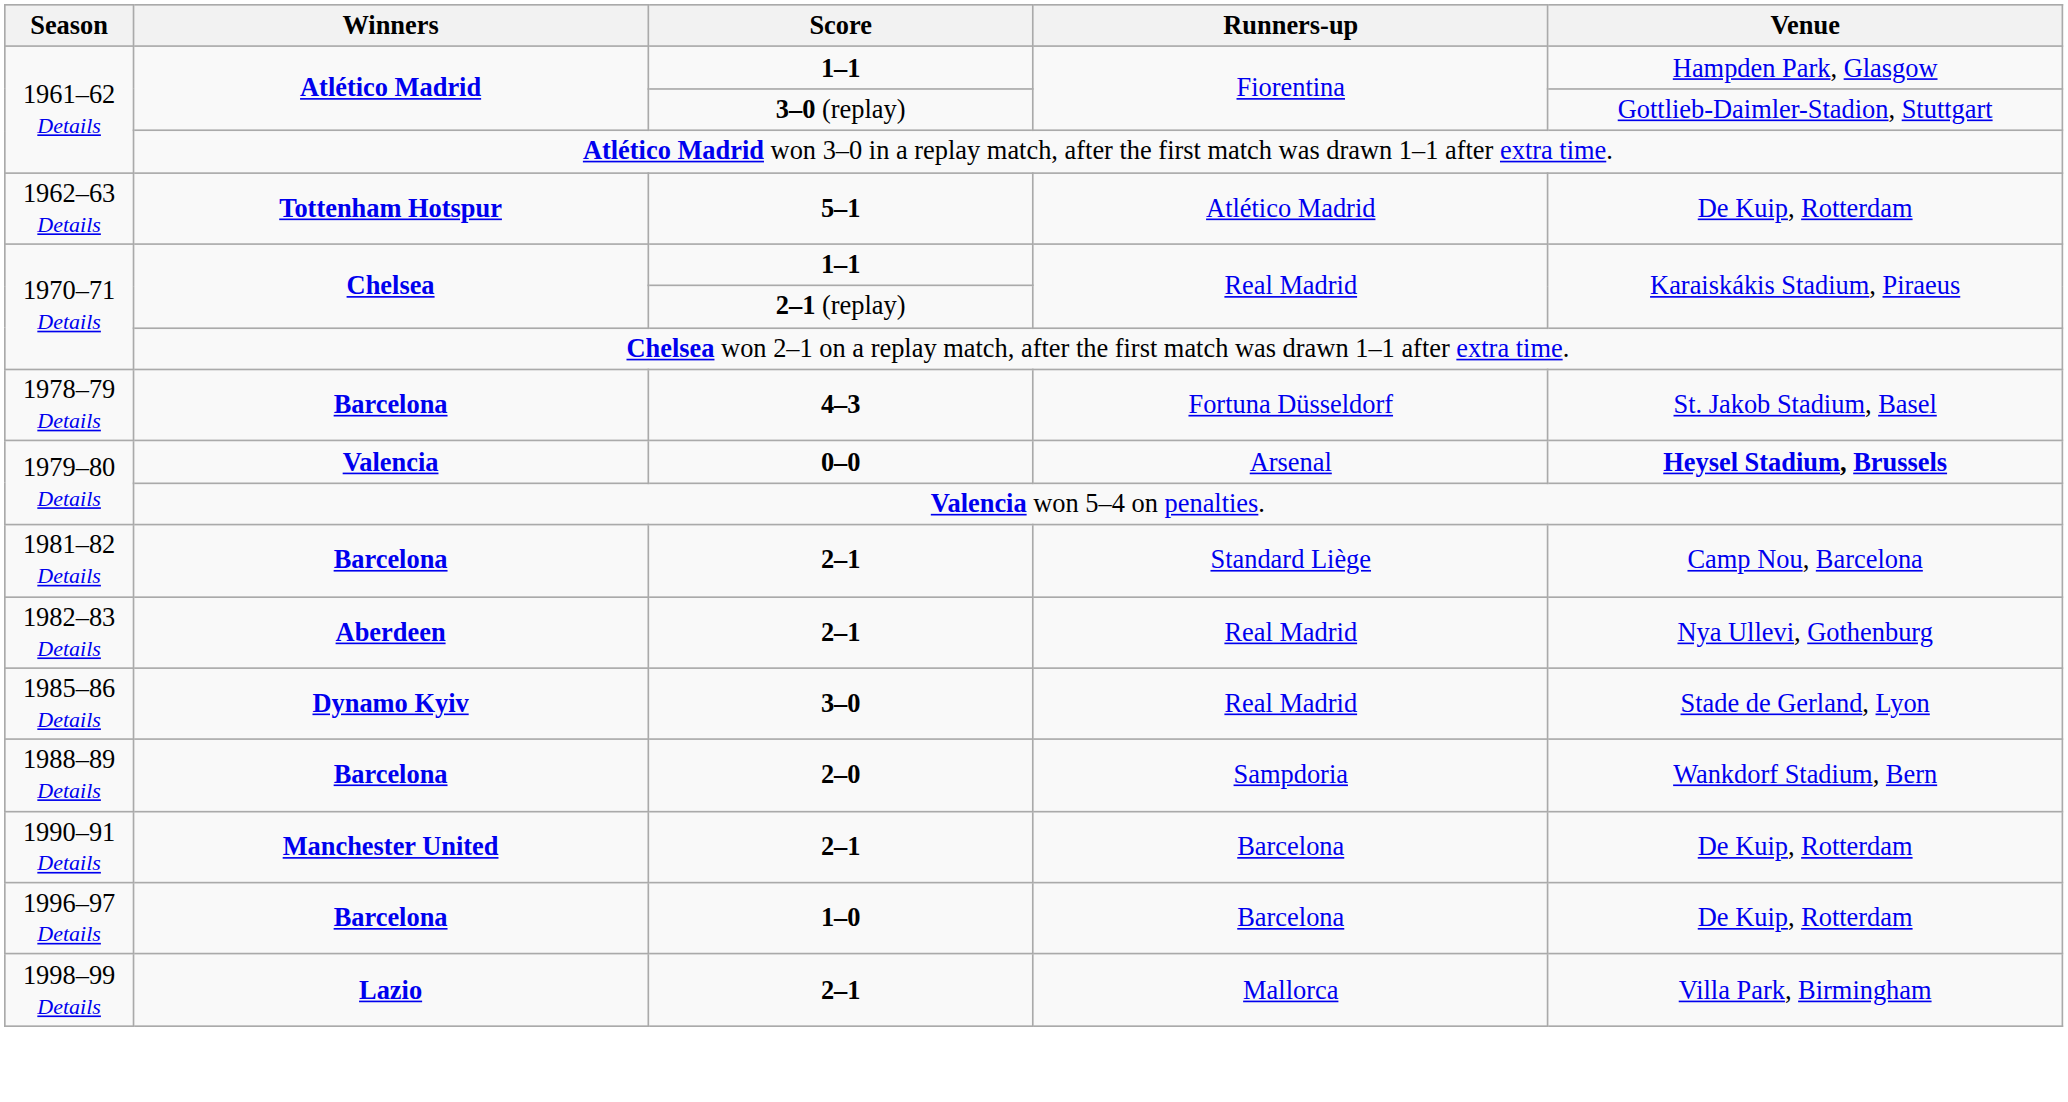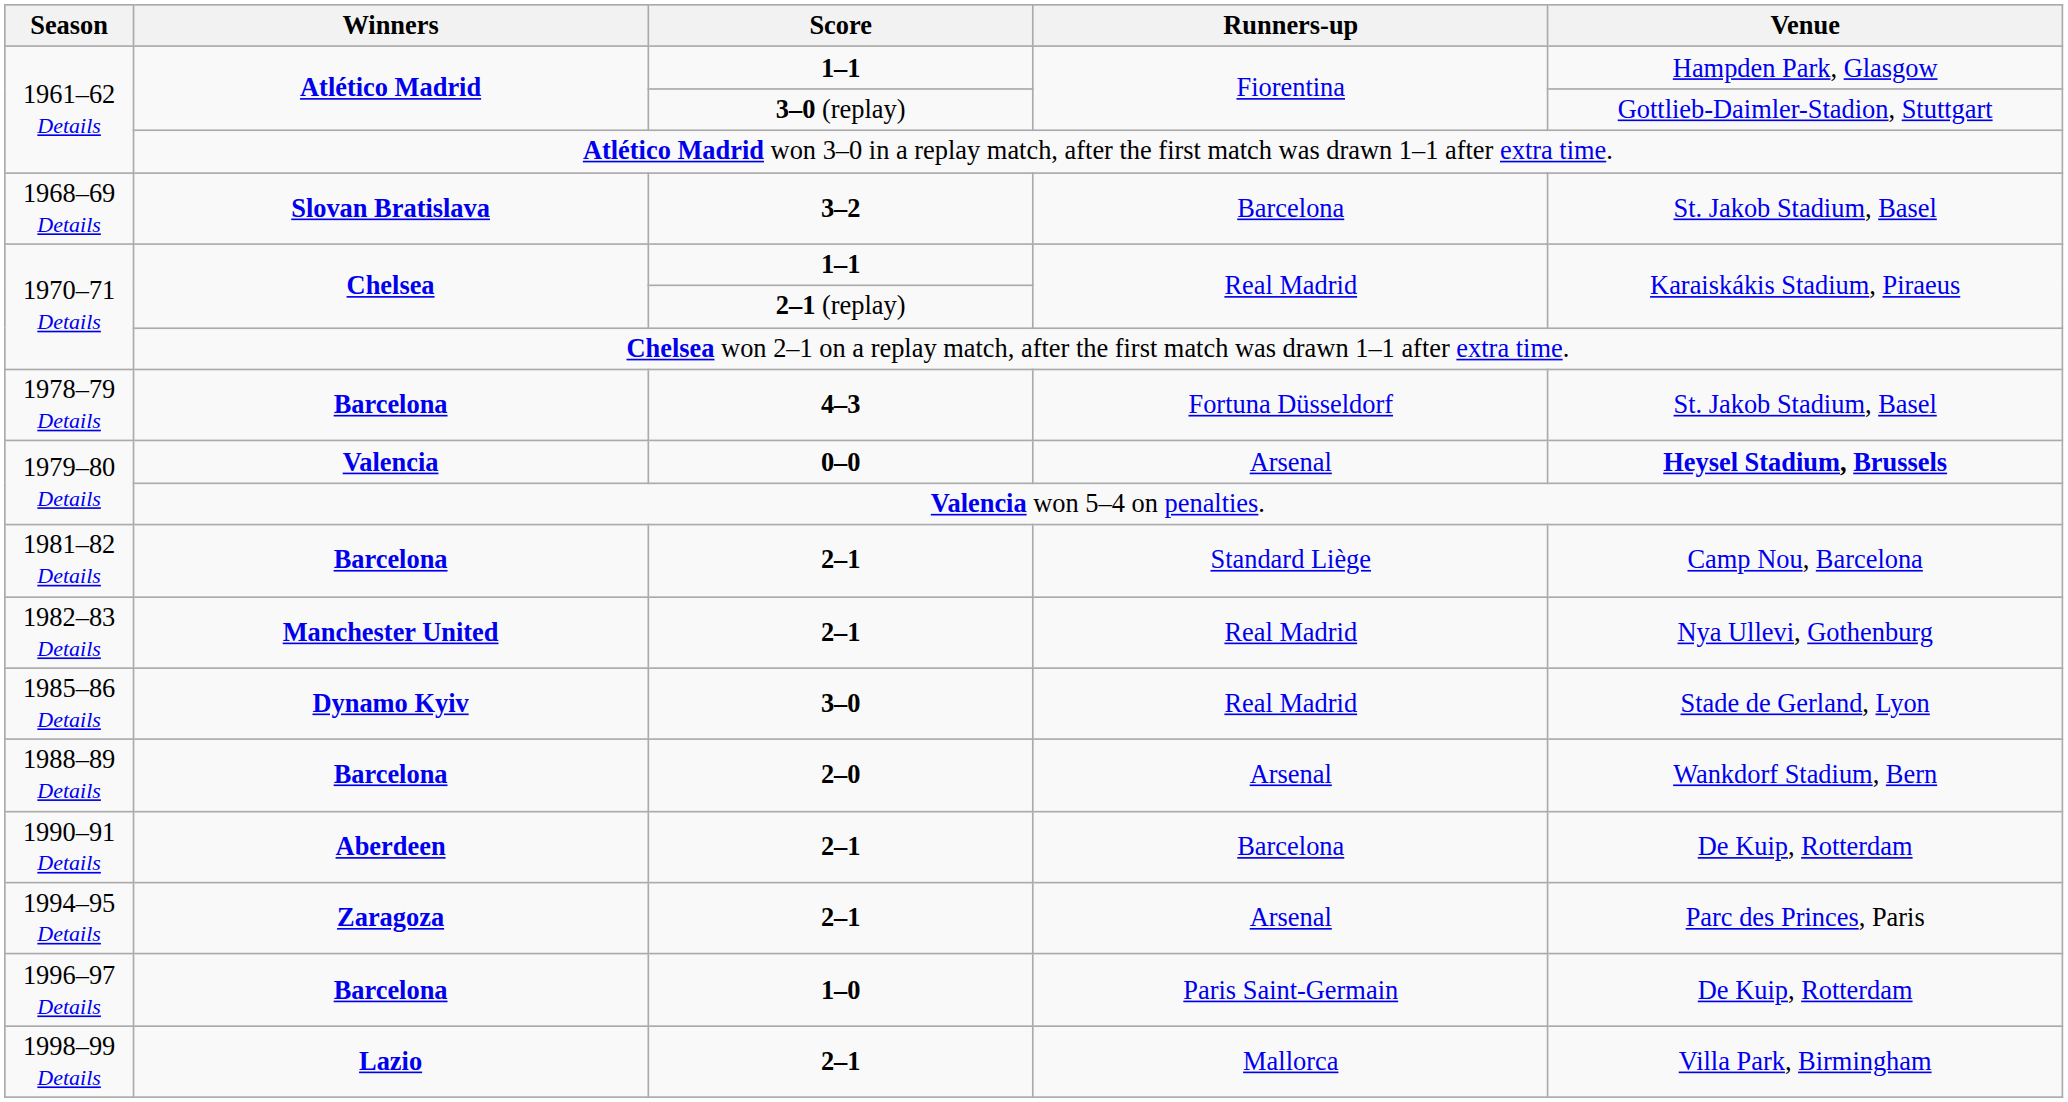 <table class="wikitable" style="text-align: center;">
 <tr>
 <th width=5%>Season</th>
 <th width=20%>Winners</th>
 <th width=15%>Score</th>
 <th width=20%>Runners-up</th>
 <th width=20%>Venue</th>
 </tr>
 <tr>
 <td rowspan="3">1961–62<br><small><em><a href='#'>Details</a></em></small></td>
 <td rowspan="2"> <strong><a href='#'>Atlético Madrid</a></strong></td>
 <td><strong>1–1 </strong></td>
 <td rowspan="2"> <a href='#'>Fiorentina</a></td>
 <td><a href='#'>Hampden Park</a>, <a href='#'>Glasgow</a></td>
 </tr>
 <tr>
 <td><strong>3–0</strong> (replay)</td>
 <td><a href='#'>Gottlieb-Daimler-Stadion</a>, <a href='#'>Stuttgart</a></td>
 </tr>
 <tr>
 <td colspan="4"><strong><a href='#'>Atlético Madrid</a></strong> won 3–0 in a replay match, after the first match was drawn 1–1 after <a href='#'>extra time</a>.</td>
 </tr>
 <tr>
-<td>1962–63<br><small><em><a href='#'>Details</a></em></small></td>
-<td> <strong><a href='#'>Tottenham Hotspur</a></strong></td>
-<td><strong>5–1</strong></td>
-<td> <a href='#'>Atlético Madrid</a></td>
-<td><a href='#'>De Kuip</a>, <a href='#'>Rotterdam</a></td>
+<td>1968–69<br><small><em><a href='#'>Details</a></em></small></td>
+<td> <strong><a href='#'>Slovan Bratislava</a></strong></td>
+<td><strong>3–2</strong></td>
+<td> <a href='#'>Barcelona</a></td>
+<td><a href='#'>St. Jakob Stadium</a>, <a href='#'>Basel</a></td>
 </tr>
 <tr>
 <td rowspan="3">1970–71<br><small><em><a href='#'>Details</a></em></small></td>
 <td rowspan="2"> <strong><a href='#'>Chelsea</a></strong></td>
 <td><strong>1–1 </strong></td>
 <td rowspan="2"> <a href='#'>Real Madrid</a></td>
 <td rowspan="2"><a href='#'>Karaiskákis Stadium</a>, <a href='#'>Piraeus</a></td>
 </tr>
 <tr>
 <td><strong>2–1 </strong> (replay)</td>
 </tr>
 <tr>
 <td colspan="4"><strong><a href='#'>Chelsea</a></strong> won 2–1 on a replay match, after the first match was drawn 1–1 after <a href='#'>extra time</a>.</td>
 </tr>
 <tr>
 <td>1978–79<br><small><em><a href='#'>Details</a></em></small></td>
 <td> <strong><a href='#'>Barcelona</a></strong></td>
 <td><strong>4–3 </strong></td>
 <td> <a href='#'>Fortuna Düsseldorf</a></td>
 <td><a href='#'>St. Jakob Stadium</a>, <a href='#'>Basel</a></td>
 </tr>
 <tr>
 <td rowspan="2">1979–80<br><small><em><a href='#'>Details</a></em></small></td>
 <td> <strong><a href='#'>Valencia</a></strong></td>
 <td><strong>0–0 </strong></td>
 <td> <a href='#'>Arsenal</a></td>
 <td><strong><a href='#'>Heysel Stadium</a>, <a href='#'>Brussels</a></strong></td>
 </tr>
 <tr>
 <td colspan="4"><strong><a href='#'>Valencia</a></strong> won 5–4 on <a href='#'>penalties</a>.</td>
 </tr>
 <tr>
 <td>1981–82<br><small><em><a href='#'>Details</a></em></small></td>
 <td> <strong><a href='#'>Barcelona</a></strong></td>
 <td><strong>2–1</strong></td>
 <td> <a href='#'>Standard Liège</a></td>
 <td><a href='#'>Camp Nou</a>, <a href='#'>Barcelona</a></td>
 </tr>
 <tr>
 <td>1982–83<br><small><em><a href='#'>Details</a></em></small></td>
-<td> <strong><a href='#'>Aberdeen</a></strong></td>
+<td> <strong><a href='#'>Manchester United</a></strong></td>
 <td><strong>2–1 </strong></td>
 <td> <a href='#'>Real Madrid</a></td>
 <td><a href='#'>Nya Ullevi</a>, <a href='#'>Gothenburg</a></td>
 </tr>
 <tr>
 <td>1985–86<br><small><em><a href='#'>Details</a></em></small></td>
 <td> <strong><a href='#'>Dynamo Kyiv</a></strong></td>
 <td><strong>3–0</strong></td>
 <td> <a href='#'>Real Madrid</a></td>
 <td><a href='#'>Stade de Gerland</a>, <a href='#'>Lyon</a></td>
 </tr>
 <tr>
 <td>1988–89<br><small><em><a href='#'>Details</a></em></small></td>
 <td> <strong><a href='#'>Barcelona</a></strong></td>
 <td><strong>2–0</strong></td>
-<td> <a href='#'>Sampdoria</a></td>
+<td> <a href='#'>Arsenal</a></td>
 <td><a href='#'>Wankdorf Stadium</a>, <a href='#'>Bern</a></td>
 </tr>
 <tr>
 <td>1990–91<br><small><em><a href='#'>Details</a></em></small></td>
-<td> <strong><a href='#'>Manchester United</a></strong></td>
+<td> <strong><a href='#'>Aberdeen</a></strong></td>
 <td><strong>2–1</strong></td>
 <td> <a href='#'>Barcelona</a></td>
 <td><a href='#'>De Kuip</a>, <a href='#'>Rotterdam</a></td>
 </tr>
 <tr>
+<td>1994–95<br><small><em><a href='#'>Details</a></em></small></td>
+<td> <strong><a href='#'>Zaragoza</a></strong></td>
+<td><strong>2–1 </strong></td>
+<td> <a href='#'>Arsenal</a></td>
+<td><a href='#'>Parc des Princes</a>, Paris</td>
+</tr>
+<tr>
 <td>1996–97<br><small><em><a href='#'>Details</a></em></small></td>
 <td> <strong><a href='#'>Barcelona</a></strong></td>
 <td><strong>1–0</strong></td>
-<td> <a href='#'>Barcelona</a></td>
+<td> <a href='#'>Paris Saint-Germain</a></td>
 <td><a href='#'>De Kuip</a>, <a href='#'>Rotterdam</a></td>
 </tr>
 <tr>
 <td>1998–99<br><small><em><a href='#'>Details</a></em></small></td>
 <td> <strong><a href='#'>Lazio</a></strong></td>
 <td><strong>2–1</strong></td>
 <td> <a href='#'>Mallorca</a></td>
 <td><a href='#'>Villa Park</a>, <a href='#'>Birmingham</a></td>
 </tr>
 </table>
